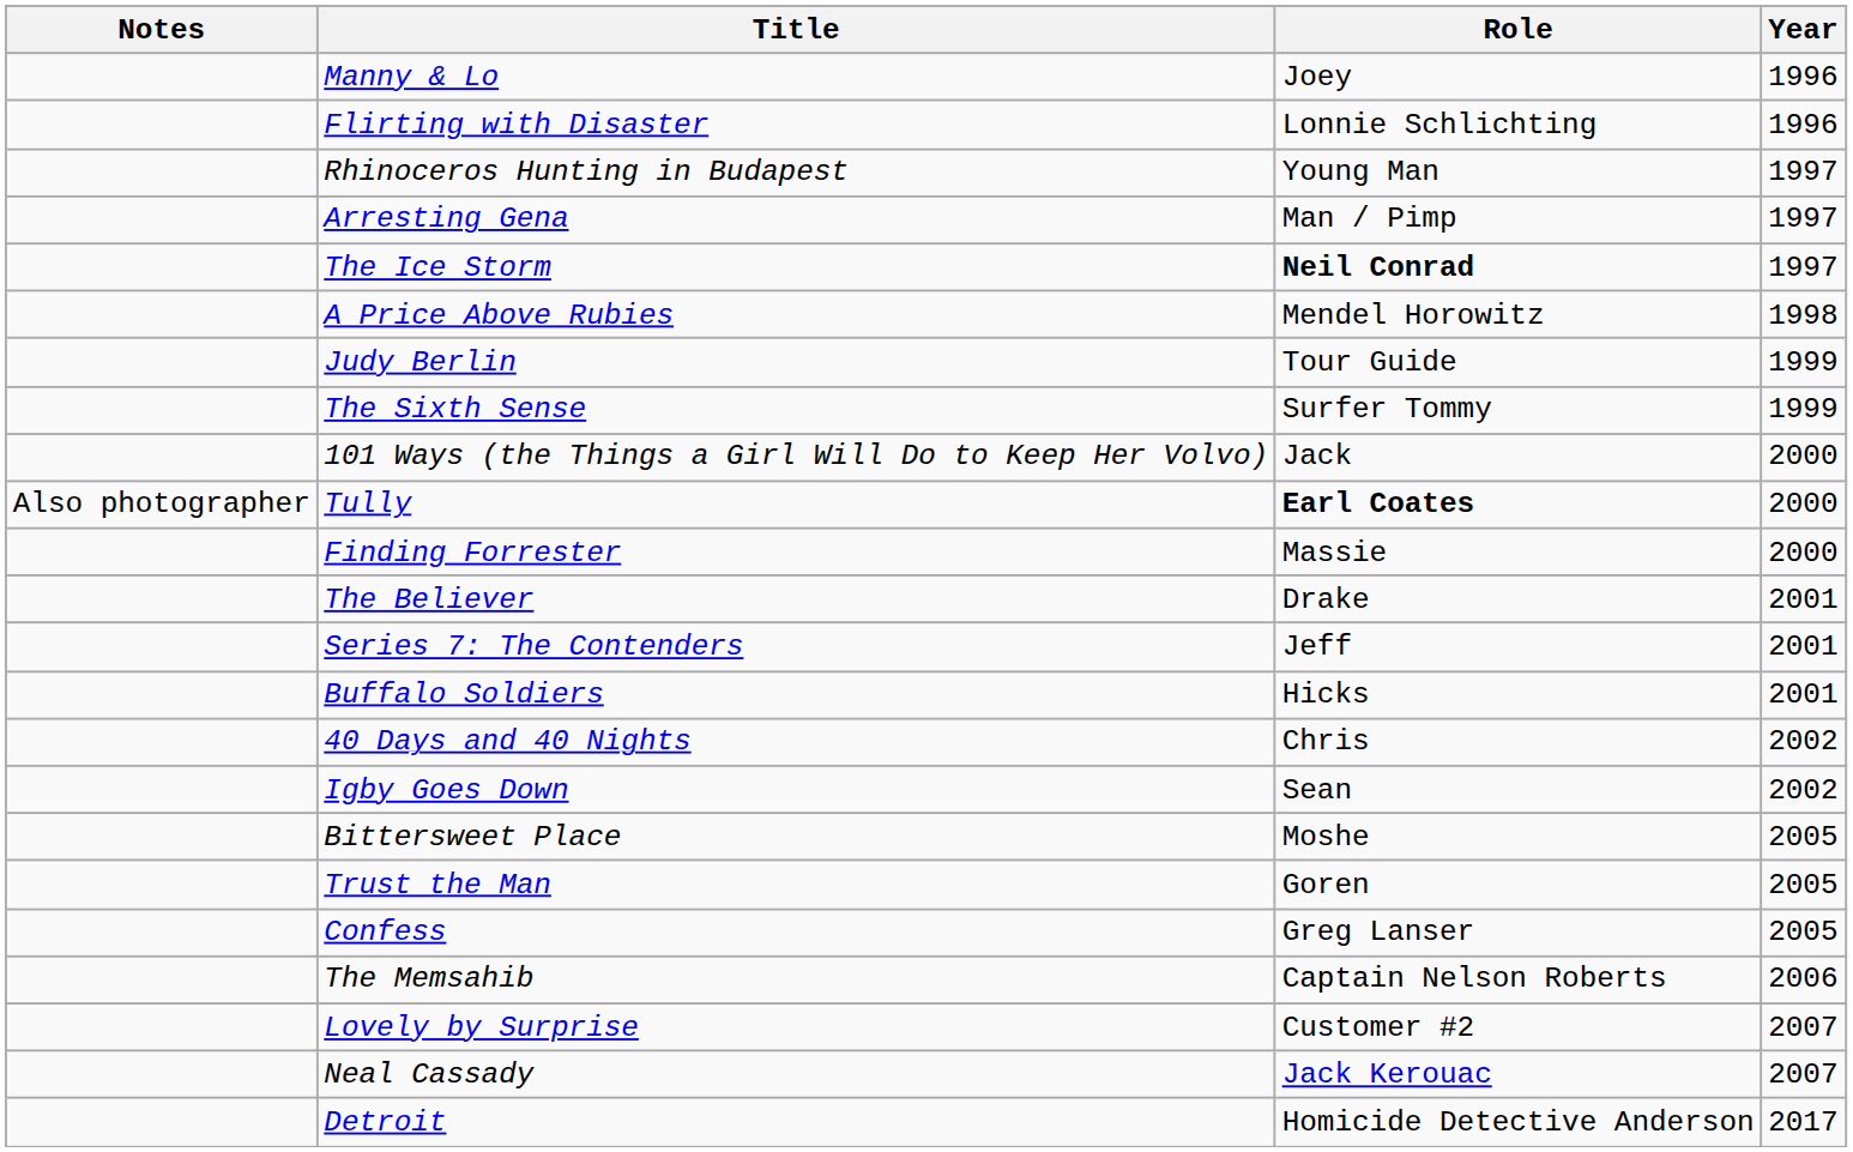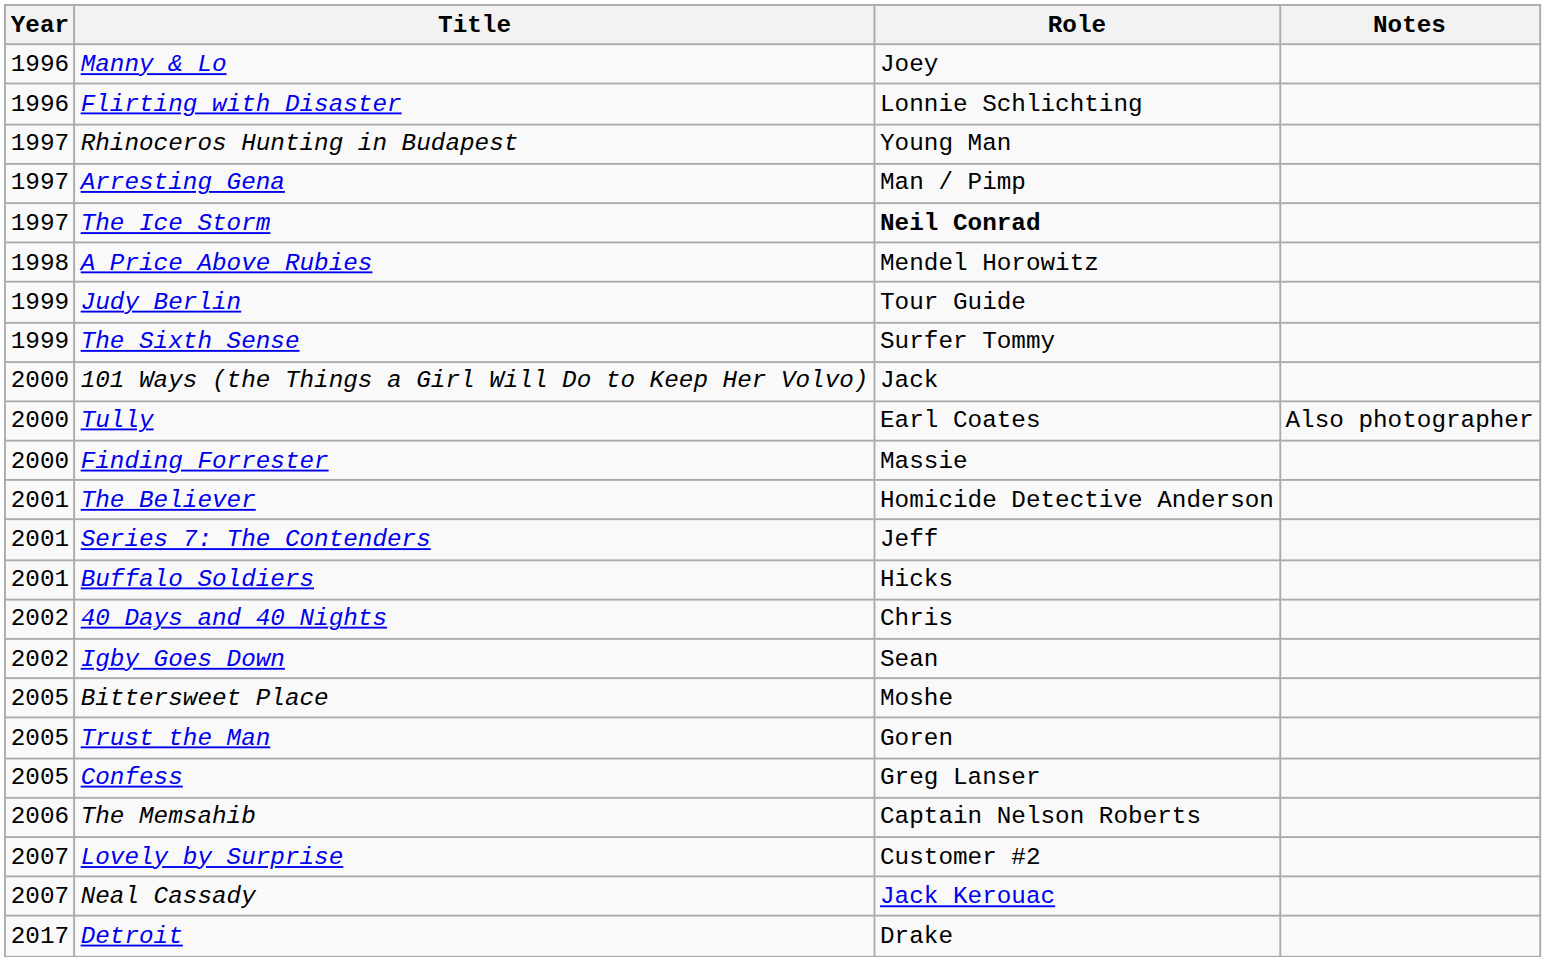 <table class="wikitable sortable">
 <tr>
-<th>Notes</th>
+<th>Year</th>
 <th>Title</th>
 <th>Role</th>
-<th>Year</th>
+<th>Notes</th>
 </tr>
 <tr>
-<td></td>
+<td>1996</td>
 <td><em><a href='#'>Manny & Lo</a></em></td>
 <td>Joey</td>
-<td>1996</td>
+<td></td>
 </tr>
 <tr>
-<td></td>
+<td>1996</td>
 <td><a href='#'><em>Flirting with Disaster</em></a></td>
 <td>Lonnie Schlichting</td>
-<td>1996</td>
+<td></td>
 </tr>
 <tr>
-<td></td>
+<td>1997</td>
 <td><em>Rhinoceros Hunting in Budapest</em></td>
 <td>Young Man</td>
-<td>1997</td>
+<td></td>
 </tr>
 <tr>
-<td></td>
+<td>1997</td>
 <td><em><a href='#'>Arresting Gena</a></em></td>
 <td>Man / Pimp</td>
-<td>1997</td>
+<td></td>
 </tr>
 <tr>
-<td></td>
+<td>1997</td>
 <td><a href='#'><em>The Ice Storm</em></a></td>
 <td><strong>Neil Conrad</strong></td>
-<td>1997</td>
+<td></td>
 </tr>
 <tr>
-<td></td>
+<td>1998</td>
 <td><em><a href='#'>A Price Above Rubies</a></em></td>
 <td>Mendel Horowitz</td>
-<td>1998</td>
+<td></td>
 </tr>
 <tr>
-<td></td>
+<td>1999</td>
 <td><em><a href='#'>Judy Berlin</a></em></td>
 <td>Tour Guide</td>
-<td>1999</td>
+<td></td>
 </tr>
 <tr>
-<td></td>
+<td>1999</td>
 <td><em><a href='#'>The Sixth Sense</a></em></td>
 <td>Surfer Tommy</td>
-<td>1999</td>
+<td></td>
 </tr>
 <tr>
-<td></td>
+<td>2000</td>
 <td><em>101 Ways (the Things a Girl Will Do to Keep Her Volvo)</em></td>
 <td>Jack</td>
-<td>2000</td>
+<td></td>
 </tr>
 <tr>
+<td>2000</td>
+<td><a href='#'><em>Tully</em></a></td>
+<td>Earl Coates</td>
 <td>Also photographer</td>
-<td><a href='#'><em>Tully</em></a></td>
-<td><strong>Earl Coates</strong></td>
-<td>2000</td>
 </tr>
 <tr>
-<td></td>
+<td>2000</td>
 <td><em><a href='#'>Finding Forrester</a></em></td>
 <td>Massie</td>
-<td>2000</td>
+<td></td>
 </tr>
 <tr>
+<td>2001</td>
+<td><a href='#'><em>The Believer</em></a></td>
+<td>Homicide Detective Anderson</td>
 <td></td>
-<td><a href='#'><em>The Believer</em></a></td>
-<td>Drake</td>
-<td>2001</td>
 </tr>
 <tr>
-<td></td>
+<td>2001</td>
 <td><em><a href='#'>Series 7: The Contenders</a></em></td>
 <td>Jeff</td>
-<td>2001</td>
+<td></td>
 </tr>
 <tr>
-<td></td>
+<td>2001</td>
 <td><a href='#'><em>Buffalo Soldiers</em></a></td>
 <td>Hicks</td>
-<td>2001</td>
+<td></td>
 </tr>
 <tr>
-<td></td>
+<td>2002</td>
 <td><em><a href='#'>40 Days and 40 Nights</a></em></td>
 <td>Chris</td>
-<td>2002</td>
+<td></td>
 </tr>
 <tr>
-<td></td>
+<td>2002</td>
 <td><em><a href='#'>Igby Goes Down</a></em></td>
 <td>Sean</td>
-<td>2002</td>
+<td></td>
 </tr>
 <tr>
-<td></td>
+<td>2005</td>
 <td><em>Bittersweet Place</em></td>
 <td>Moshe</td>
-<td>2005</td>
+<td></td>
 </tr>
 <tr>
-<td></td>
+<td>2005</td>
 <td><em><a href='#'>Trust the Man</a></em></td>
 <td>Goren</td>
-<td>2005</td>
+<td></td>
 </tr>
 <tr>
-<td></td>
+<td>2005</td>
 <td><a href='#'><em>Confess</em></a></td>
 <td>Greg Lanser</td>
-<td>2005</td>
+<td></td>
 </tr>
 <tr>
-<td></td>
+<td>2006</td>
 <td><em>The Memsahib</em></td>
 <td>Captain Nelson Roberts</td>
-<td>2006</td>
+<td></td>
 </tr>
 <tr>
-<td></td>
+<td>2007</td>
 <td><em><a href='#'>Lovely by Surprise</a></em></td>
 <td>Customer #2</td>
-<td>2007</td>
+<td></td>
 </tr>
 <tr>
-<td></td>
+<td>2007</td>
 <td><em>Neal Cassady</em></td>
 <td><a href='#'>Jack Kerouac</a></td>
-<td>2007</td>
+<td></td>
 </tr>
 <tr>
+<td>2017</td>
+<td><a href='#'><em>Detroit</em></a></td>
+<td>Drake</td>
 <td></td>
-<td><a href='#'><em>Detroit</em></a></td>
-<td>Homicide Detective Anderson</td>
-<td>2017</td>
 </tr>
 </table>
